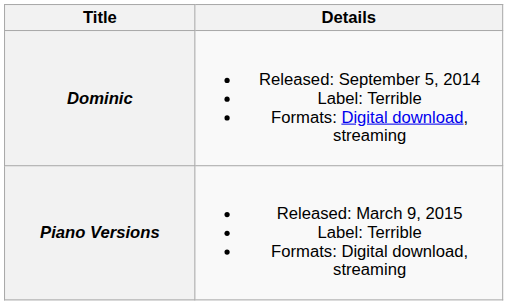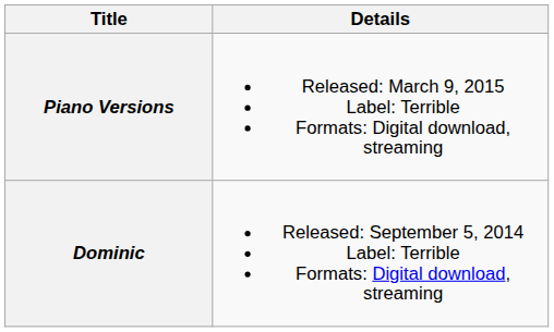 <table class="wikitable plainrowheaders" style="text-align:center;">
 <tr>
 <th scope="col" style="width:11em;">Title</th>
 <th scope="col" style="width:18em;">Details</th>
 </tr>
 <tr>
+<th scope="row"><em>Piano Versions</em> </th>
+<td><br><ul><li>Released: March 9, 2015</li><li>Label: Terrible</li><li>Formats: Digital download, streaming</li></ul></td>
+</tr>
+<tr>
 <th scope="row"><em>Dominic</em> </th>
 <td><br><ul><li>Released: September 5, 2014</li><li>Label: Terrible</li><li>Formats: <a href='#'>Digital download</a>, streaming</li></ul></td>
 </tr>
-<tr>
-<th scope="row"><em>Piano Versions</em> </th>
-<td><br><ul><li>Released: March 9, 2015</li><li>Label: Terrible</li><li>Formats: Digital download, streaming</li></ul></td>
-</tr>
 </table>
